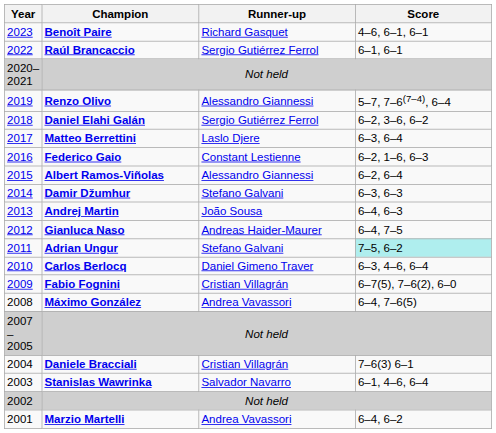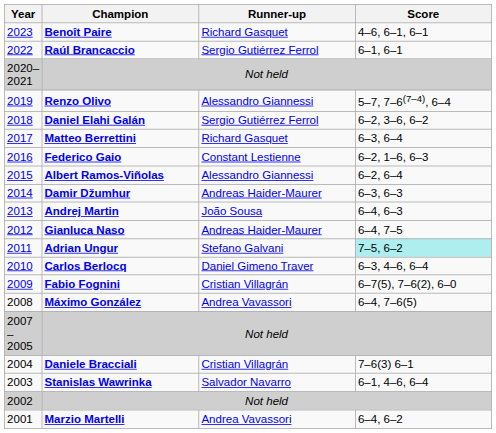 <table class="wikitable" style="font-size:90%">
 <tr>
 <th>Year</th>
 <th width="200">Champion</th>
 <th width="200">Runner-up</th>
 <th width="175">Score</th>
 </tr>
 <tr>
 <td><a href='#'>2023</a></td>
 <td> <strong><a href='#'>Benoît Paire</a></strong></td>
 <td> <a href='#'>Richard Gasquet</a></td>
 <td>4–6, 6–1, 6–1</td>
 </tr>
 <tr>
 <td><a href='#'>2022</a></td>
 <td> <strong><a href='#'>Raúl Brancaccio</a></strong></td>
 <td> <a href='#'>Sergio Gutiérrez Ferrol</a></td>
 <td>6–1, 6–1</td>
 </tr>
 <tr>
 <td style="background:#cfcfcf">2020–2021</td>
 <td colspan=3 align=center style="background:#cfcfcf"><em>Not held</em></td>
 </tr>
 <tr>
 <td><a href='#'>2019</a></td>
 <td> <strong><a href='#'>Renzo Olivo</a></strong></td>
 <td> <a href='#'>Alessandro Giannessi</a></td>
 <td>5–7, 7–6<sup>(7–4)</sup>, 6–4</td>
 </tr>
 <tr>
 <td><a href='#'>2018</a></td>
 <td> <strong><a href='#'>Daniel Elahi Galán</a></strong></td>
 <td> <a href='#'>Sergio Gutiérrez Ferrol</a></td>
 <td>6–2, 3–6, 6–2</td>
 </tr>
 <tr>
 <td><a href='#'>2017</a></td>
 <td> <strong><a href='#'>Matteo Berrettini</a></strong></td>
-<td> <a href='#'>Laslo Djere</a></td>
+<td> <a href='#'>Richard Gasquet</a></td>
 <td>6–3, 6–4</td>
 </tr>
 <tr>
 <td><a href='#'>2016</a></td>
 <td> <strong><a href='#'>Federico Gaio</a></strong></td>
 <td> <a href='#'>Constant Lestienne</a></td>
 <td>6–2, 1–6, 6–3</td>
 </tr>
 <tr>
 <td><a href='#'>2015</a></td>
 <td> <strong><a href='#'>Albert Ramos-Viñolas</a></strong></td>
 <td> <a href='#'>Alessandro Giannessi</a></td>
 <td>6–2, 6–4</td>
 </tr>
 <tr>
 <td><a href='#'>2014</a></td>
 <td> <strong><a href='#'>Damir Džumhur</a></strong></td>
-<td> <a href='#'>Stefano Galvani</a></td>
+<td> <a href='#'>Andreas Haider-Maurer</a></td>
 <td>6–3, 6–3</td>
 </tr>
 <tr>
 <td><a href='#'>2013</a></td>
 <td> <strong><a href='#'>Andrej Martin</a></strong></td>
 <td> <a href='#'>João Sousa</a></td>
 <td>6–4, 6–3</td>
 </tr>
 <tr>
 <td><a href='#'>2012</a></td>
 <td> <strong><a href='#'>Gianluca Naso</a></strong></td>
 <td> <a href='#'>Andreas Haider-Maurer</a></td>
 <td>6–4, 7–5</td>
 </tr>
 <tr>
 <td><a href='#'>2011</a></td>
 <td> <strong><a href='#'>Adrian Ungur</a></strong></td>
 <td> <a href='#'>Stefano Galvani</a></td>
 <td style="background: paleturquoise;">7–5, 6–2</td>
 </tr>
 <tr>
 <td><a href='#'>2010</a></td>
 <td> <strong><a href='#'>Carlos Berlocq</a></strong></td>
 <td> <a href='#'>Daniel Gimeno Traver</a></td>
 <td>6–3, 4–6, 6–4</td>
 </tr>
 <tr>
 <td><a href='#'>2009</a></td>
 <td> <strong><a href='#'>Fabio Fognini</a></strong></td>
 <td> <a href='#'>Cristian Villagrán</a></td>
 <td>6–7(5), 7–6(2), 6–0</td>
 </tr>
 <tr>
 <td>2008</td>
 <td> <strong><a href='#'>Máximo González</a></strong></td>
 <td> <a href='#'>Andrea Vavassori</a></td>
 <td>6–4, 7–6(5)</td>
 </tr>
 <tr>
 <td style="background:#cfcfcf">2007<br>–<br>2005</td>
 <td colspan=3 align=center style="background:#cfcfcf"><em>Not held</em></td>
 </tr>
 <tr>
 <td>2004</td>
 <td> <strong><a href='#'>Daniele Bracciali</a></strong></td>
 <td> <a href='#'>Cristian Villagrán</a></td>
 <td>7–6(3) 6–1</td>
 </tr>
 <tr>
 <td>2003</td>
 <td> <strong><a href='#'>Stanislas Wawrinka</a></strong></td>
 <td> <a href='#'>Salvador Navarro</a></td>
 <td>6–1, 4–6, 6–4</td>
 </tr>
 <tr>
 <td style="background:#cfcfcf">2002</td>
 <td colspan=3 align=center style="background:#cfcfcf"><em>Not held</em></td>
 </tr>
 <tr>
 <td>2001</td>
 <td> <strong><a href='#'>Marzio Martelli</a></strong></td>
 <td> <a href='#'>Andrea Vavassori</a></td>
 <td>6–4, 6–2</td>
 </tr>
 </table>
